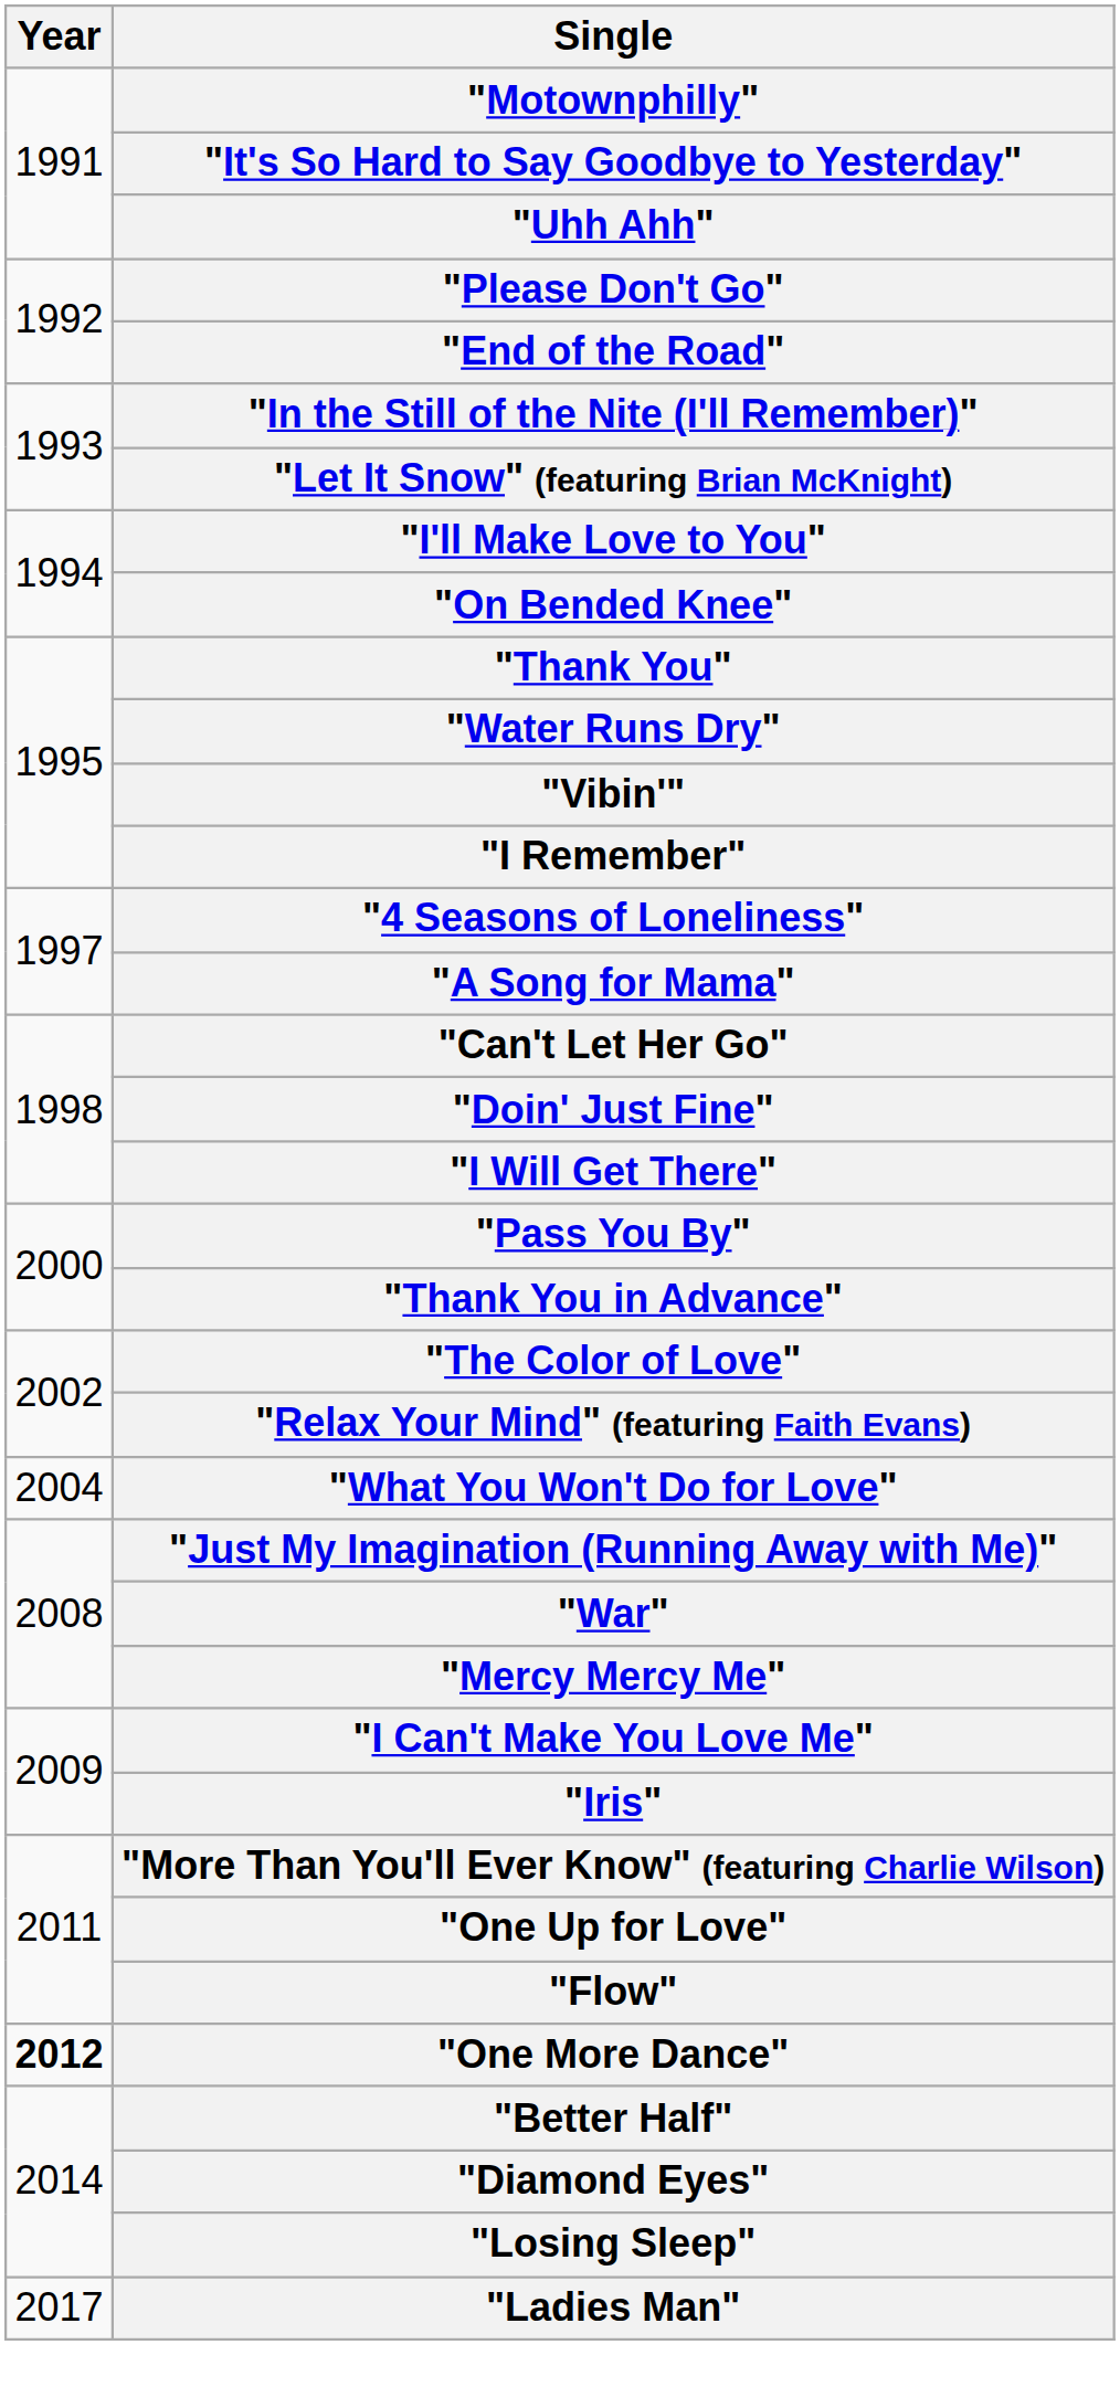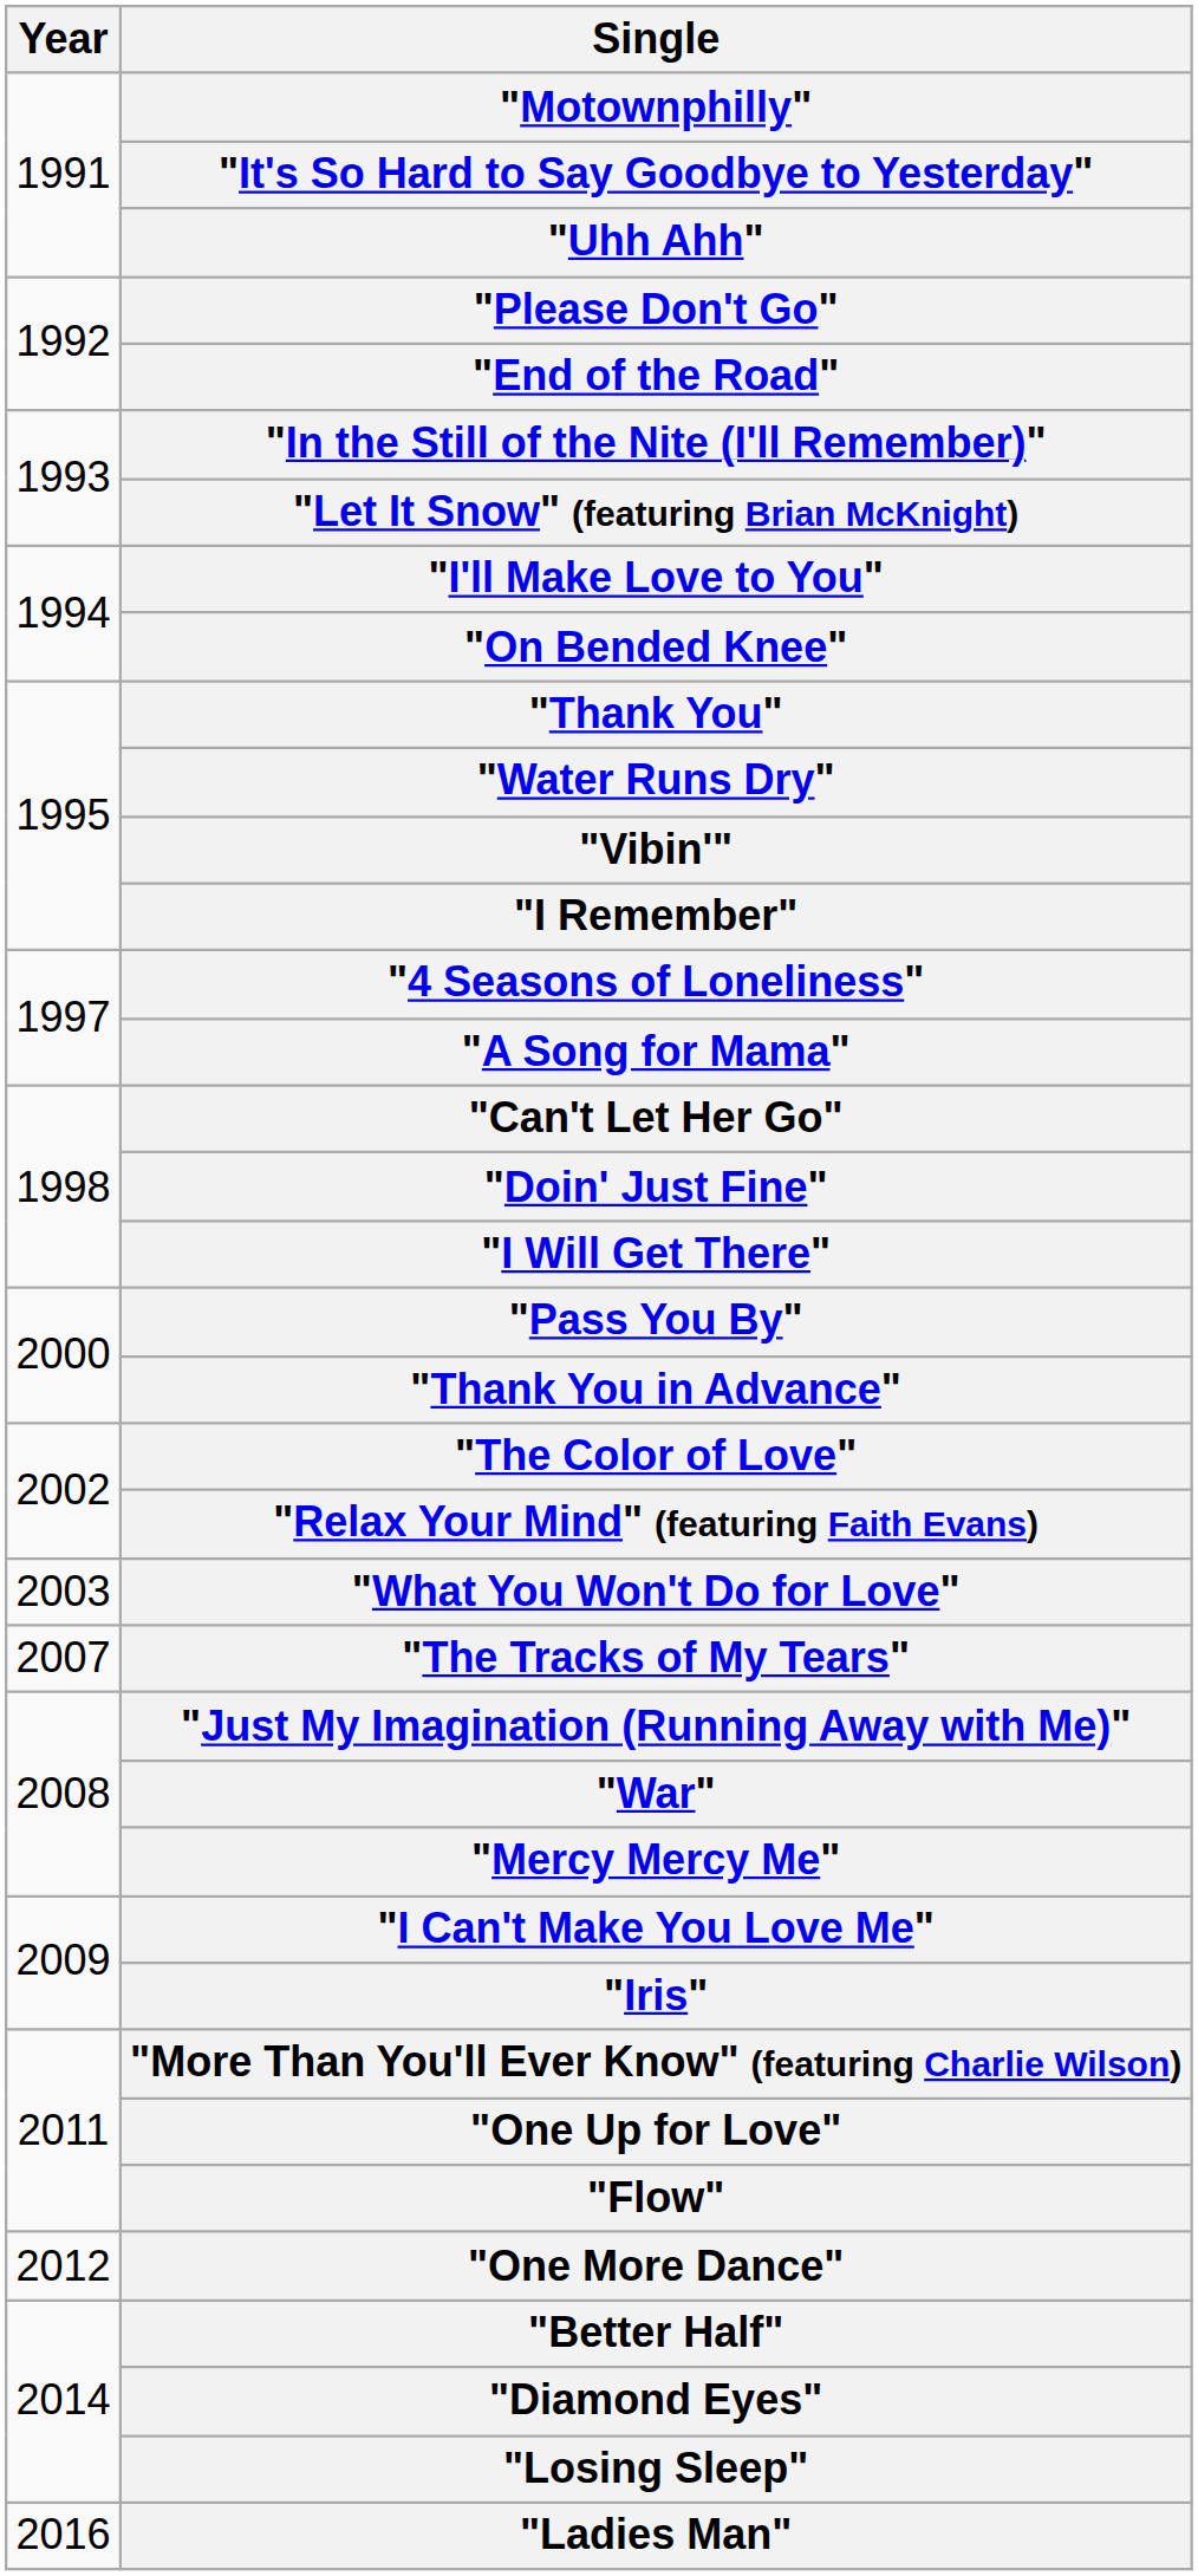 <table class="wikitable plainrowheaders" style="text-align:center;">
 <tr>
 <th>Year</th>
 <th>Single</th>
 </tr>
 <tr>
 <td rowspan="3">1991</td>
 <th scope="row">"<a href='#'>Motownphilly</a>"</th>
 </tr>
 <tr>
 <th scope="row">"<a href='#'>It's So Hard to Say Goodbye to Yesterday</a>"</th>
 </tr>
 <tr>
 <th scope="row">"<a href='#'>Uhh Ahh</a>"</th>
 </tr>
 <tr>
 <td rowspan="2">1992</td>
 <th scope="row">"<a href='#'>Please Don't Go</a>"</th>
 </tr>
 <tr>
 <th scope="row">"<a href='#'>End of the Road</a>"</th>
 </tr>
 <tr>
 <td rowspan="2">1993</td>
 <th scope="row">"<a href='#'>In the Still of the Nite (I'll Remember)</a>"</th>
 </tr>
 <tr>
 <th scope="row">"<a href='#'>Let It Snow</a>" <small>(featuring <a href='#'>Brian McKnight</a>)</small></th>
 </tr>
 <tr>
 <td rowspan="2">1994</td>
 <th scope="row">"<a href='#'>I'll Make Love to You</a>"</th>
 </tr>
 <tr>
 <th scope="row">"<a href='#'>On Bended Knee</a>"</th>
 </tr>
 <tr>
 <td rowspan="4">1995</td>
 <th scope="row">"<a href='#'>Thank You</a>"</th>
 </tr>
 <tr>
 <th scope="row">"<a href='#'>Water Runs Dry</a>"</th>
 </tr>
 <tr>
 <th scope="row">"Vibin'"</th>
 </tr>
 <tr>
 <th scope="row">"I Remember"</th>
 </tr>
 <tr>
 <td rowspan="2">1997</td>
 <th scope="row">"<a href='#'>4 Seasons of Loneliness</a>"</th>
 </tr>
 <tr>
 <th scope="row">"<a href='#'>A Song for Mama</a>"</th>
 </tr>
 <tr>
 <td rowspan="3">1998</td>
 <th scope="row">"Can't Let Her Go"</th>
 </tr>
 <tr>
 <th scope="row">"<a href='#'>Doin' Just Fine</a>"</th>
 </tr>
 <tr>
 <th scope="row">"<a href='#'>I Will Get There</a>"</th>
 </tr>
 <tr>
 <td rowspan="2">2000</td>
 <th scope="row">"<a href='#'>Pass You By</a>"</th>
 </tr>
 <tr>
 <th scope="row">"<a href='#'>Thank You in Advance</a>"</th>
 </tr>
 <tr>
 <td rowspan="2">2002</td>
 <th scope="row">"<a href='#'>The Color of Love</a>"</th>
 </tr>
 <tr>
 <th scope="row">"<a href='#'>Relax Your Mind</a>" <small>(featuring <a href='#'>Faith Evans</a>)</small></th>
 </tr>
 <tr>
-<td>2004</td>
+<td>2003</td>
 <th scope="row">"<a href='#'>What You Won't Do for Love</a>"</th>
+</tr>
+<tr>
+<td>2007</td>
+<th scope="row">"<a href='#'>The Tracks of My Tears</a>"</th>
 </tr>
 <tr>
 <td rowspan="3">2008</td>
 <th scope="row">"<a href='#'>Just My Imagination (Running Away with Me)</a>"</th>
 </tr>
 <tr>
 <th scope="row">"<a href='#'>War</a>"</th>
 </tr>
 <tr>
 <th scope="row">"<a href='#'>Mercy Mercy Me</a>"</th>
 </tr>
 <tr>
 <td rowspan="2">2009</td>
 <th scope="row">"<a href='#'>I Can't Make You Love Me</a>"</th>
 </tr>
 <tr>
 <th scope="row">"<a href='#'>Iris</a>"</th>
 </tr>
 <tr>
 <td rowspan="3">2011</td>
 <th scope="row">"More Than You'll Ever Know" <small>(featuring <a href='#'>Charlie Wilson</a>)</small></th>
 </tr>
 <tr>
 <th scope="row">"One Up for Love"</th>
 </tr>
 <tr>
 <th scope="row">"Flow"</th>
 </tr>
 <tr>
-<td><strong>2012</strong></td>
+<td>2012</td>
 <th scope="row">"One More Dance"</th>
 </tr>
 <tr>
 <td rowspan="3">2014</td>
 <th scope="row">"Better Half"</th>
 </tr>
 <tr>
 <th scope="row">"Diamond Eyes"</th>
 </tr>
 <tr>
 <th scope="row">"Losing Sleep"</th>
 </tr>
 <tr>
-<td>2017</td>
+<td>2016</td>
 <th scope="row">"Ladies Man"</th>
 </tr>
 </table>
